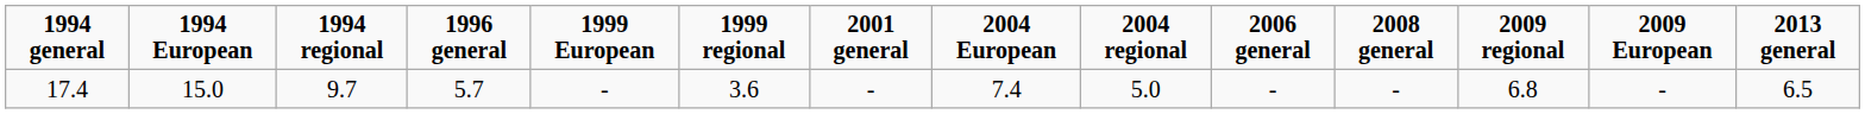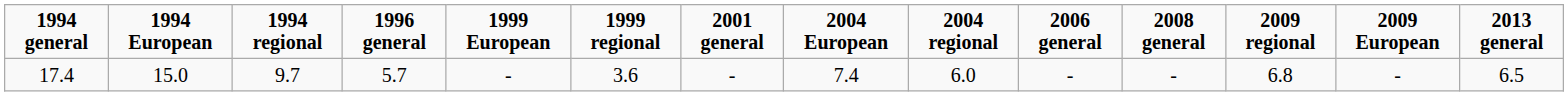 <table class="wikitable" style="text-align:center">
 <tr>
 <td><strong>1994 general</strong></td>
 <td><strong>1994 European</strong></td>
 <td><strong>1994 regional</strong></td>
 <td><strong>1996 general</strong></td>
 <td><strong>1999 European</strong></td>
 <td><strong>1999 regional</strong></td>
 <td><strong>2001 general</strong></td>
 <td><strong>2004 European</strong></td>
 <td><strong>2004 regional</strong></td>
 <td><strong>2006 general</strong></td>
 <td><strong>2008 general</strong></td>
 <td><strong>2009 regional</strong></td>
 <td><strong>2009 European</strong></td>
 <td><strong>2013 general</strong></td>
 </tr>
 <tr>
 <td>17.4</td>
 <td>15.0</td>
 <td>9.7</td>
 <td>5.7</td>
 <td>-</td>
 <td>3.6</td>
 <td>-</td>
 <td>7.4</td>
-<td>5.0</td>
+<td>6.0</td>
 <td>-</td>
 <td>-</td>
 <td>6.8</td>
 <td>-</td>
 <td>6.5</td>
 </tr>
 </table>
